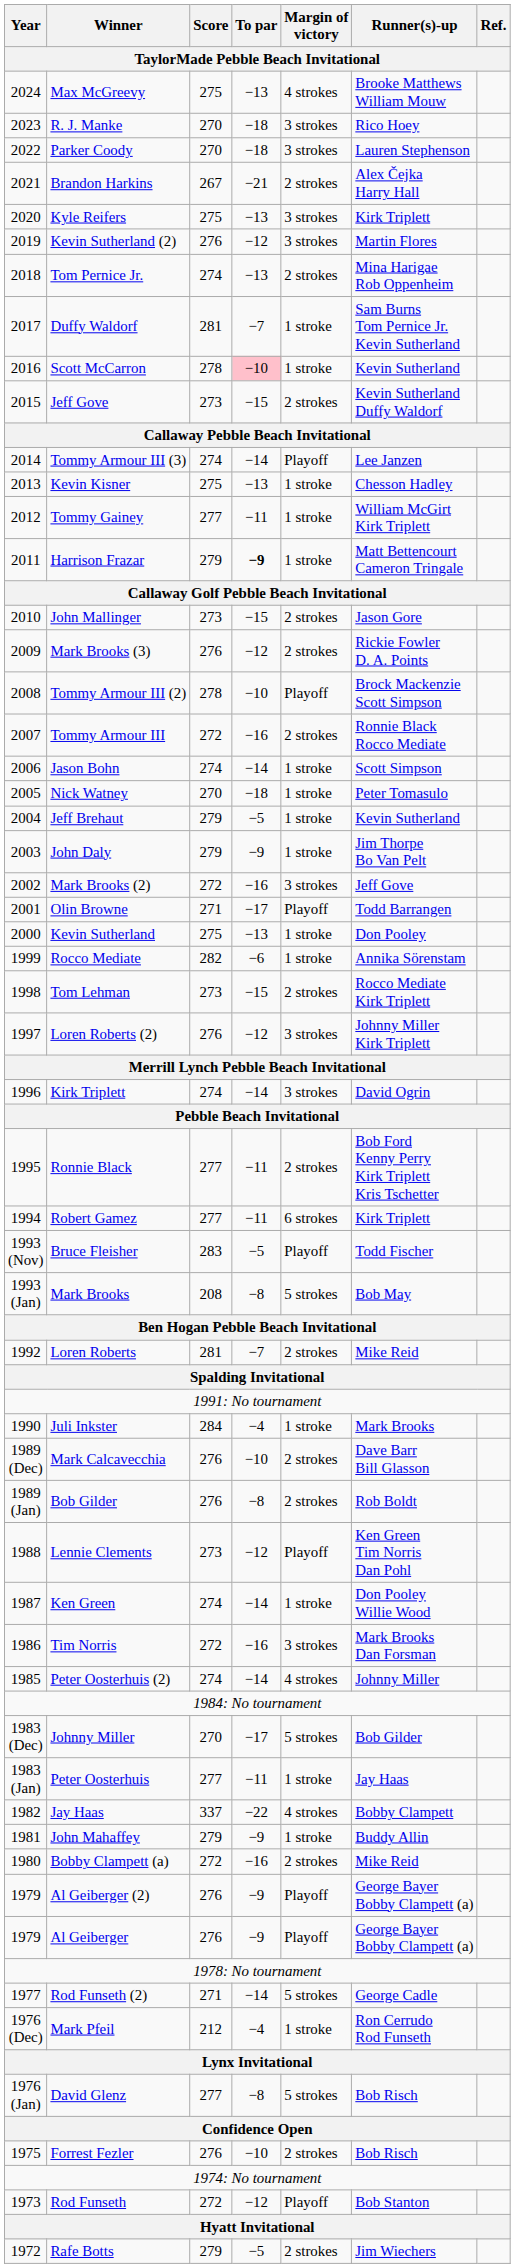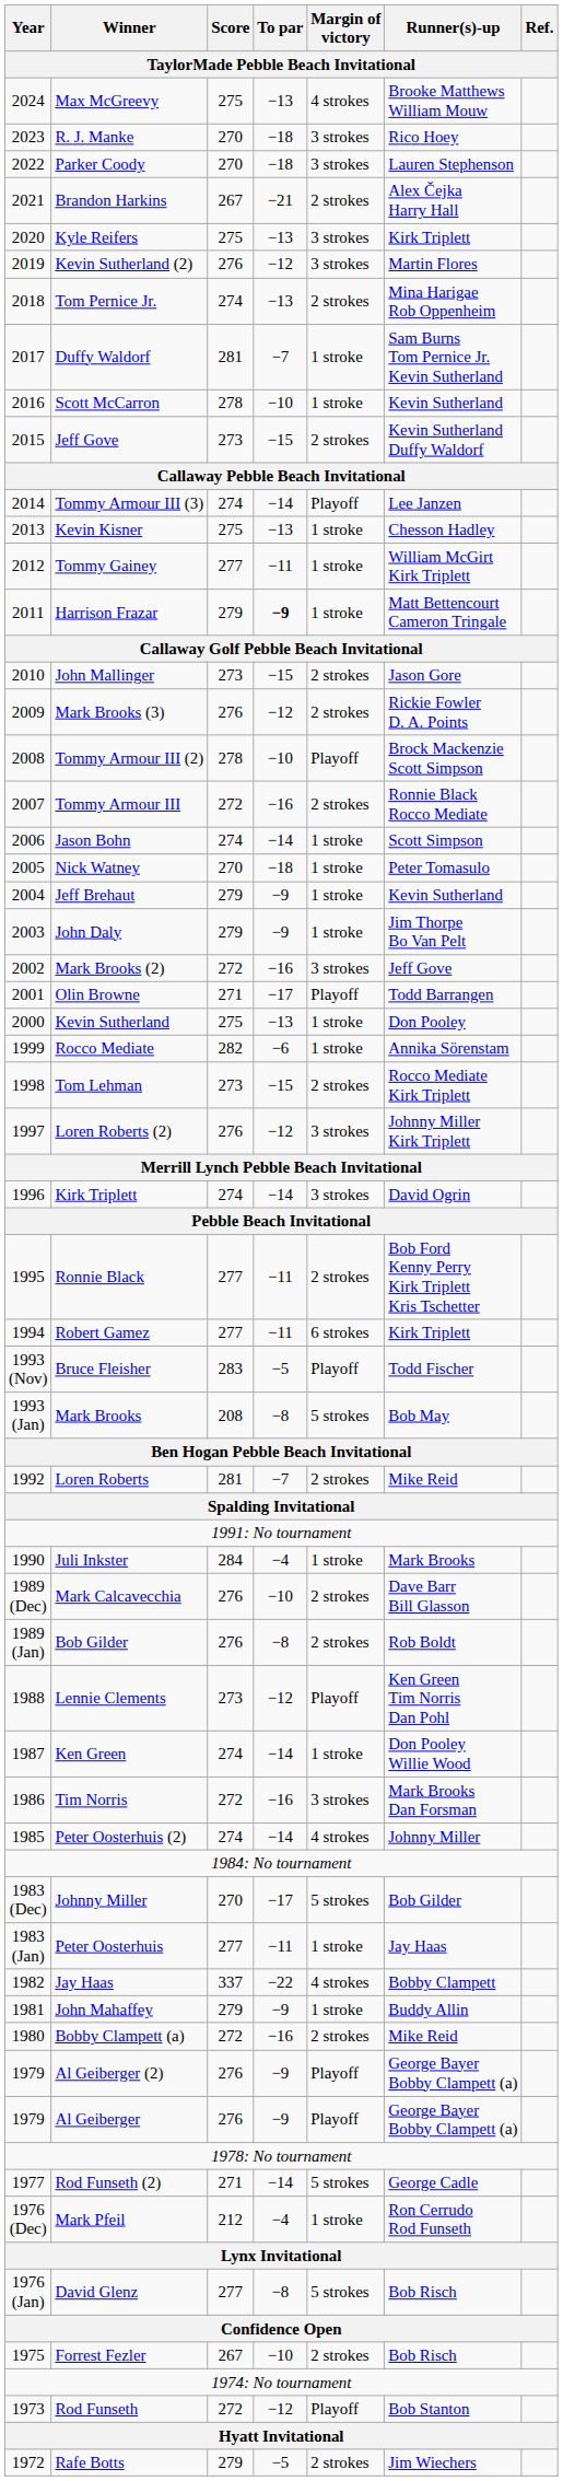 <table class="wikitable" style="font-size:95%">
 <tr>
 <th>Year</th>
 <th>Winner</th>
 <th>Score</th>
 <th>To par</th>
 <th>Margin of<br>victory</th>
 <th>Runner(s)-up</th>
 <th>Ref.</th>
 </tr>
 <tr>
 <th colspan=7>TaylorMade Pebble Beach Invitational</th>
 </tr>
 <tr>
 <td align=center>2024</td>
 <td> <a href='#'>Max McGreevy</a></td>
 <td align=center>275</td>
 <td align=center>−13</td>
 <td>4 strokes</td>
 <td> <a href='#'>Brooke Matthews</a><br> <a href='#'>William Mouw</a></td>
 <td></td>
 </tr>
 <tr>
 <td align=center>2023</td>
 <td> <a href='#'>R. J. Manke</a></td>
 <td align=center>270</td>
 <td align=center>−18</td>
 <td>3 strokes</td>
 <td> <a href='#'>Rico Hoey</a></td>
 <td></td>
 </tr>
 <tr>
 <td align=center>2022</td>
 <td> <a href='#'>Parker Coody</a></td>
 <td align=center>270</td>
 <td align=center>−18</td>
 <td>3 strokes</td>
 <td> <a href='#'>Lauren Stephenson</a></td>
 <td></td>
 </tr>
 <tr>
 <td align=center>2021</td>
 <td> <a href='#'>Brandon Harkins</a></td>
 <td align=center>267</td>
 <td align=center>−21</td>
 <td>2 strokes</td>
 <td> <a href='#'>Alex Čejka</a><br> <a href='#'>Harry Hall</a></td>
 <td></td>
 </tr>
 <tr>
 <td align=center>2020</td>
 <td> <a href='#'>Kyle Reifers</a></td>
 <td align=center>275</td>
 <td align=center>−13</td>
 <td>3 strokes</td>
 <td> <a href='#'>Kirk Triplett</a></td>
 <td></td>
 </tr>
 <tr>
 <td align=center>2019</td>
 <td> <a href='#'>Kevin Sutherland</a> (2)</td>
 <td align=center>276</td>
 <td align=center>−12</td>
 <td>3 strokes</td>
 <td> <a href='#'>Martin Flores</a></td>
 <td></td>
 </tr>
 <tr>
 <td align=center>2018</td>
 <td> <a href='#'>Tom Pernice Jr.</a></td>
 <td align=center>274</td>
 <td align=center>−13</td>
 <td>2 strokes</td>
 <td> <a href='#'>Mina Harigae</a><br> <a href='#'>Rob Oppenheim</a></td>
 <td></td>
 </tr>
 <tr>
 <td align=center>2017</td>
 <td> <a href='#'>Duffy Waldorf</a></td>
 <td align=center>281</td>
 <td align=center>−7</td>
 <td>1 stroke</td>
 <td> <a href='#'>Sam Burns</a><br> <a href='#'>Tom Pernice Jr.</a><br> <a href='#'>Kevin Sutherland</a></td>
 <td></td>
 </tr>
 <tr>
 <td align=center>2016</td>
 <td> <a href='#'>Scott McCarron</a></td>
 <td align=center>278</td>
-<td align=center style="background: pink;">−10</td>
+<td align=center>−10</td>
 <td>1 stroke</td>
 <td> <a href='#'>Kevin Sutherland</a></td>
 <td></td>
 </tr>
 <tr>
 <td align=center>2015</td>
 <td> <a href='#'>Jeff Gove</a></td>
 <td align=center>273</td>
 <td align=center>−15</td>
 <td>2 strokes</td>
 <td> <a href='#'>Kevin Sutherland</a><br> <a href='#'>Duffy Waldorf</a></td>
 <td></td>
 </tr>
 <tr>
 <th colspan=7>Callaway Pebble Beach Invitational</th>
 </tr>
 <tr>
 <td align=center>2014</td>
 <td> <a href='#'>Tommy Armour III</a> (3)</td>
 <td align=center>274</td>
 <td align=center>−14</td>
 <td>Playoff</td>
 <td> <a href='#'>Lee Janzen</a></td>
 <td></td>
 </tr>
 <tr>
 <td align=center>2013</td>
 <td> <a href='#'>Kevin Kisner</a></td>
 <td align=center>275</td>
 <td align=center>−13</td>
 <td>1 stroke</td>
 <td> <a href='#'>Chesson Hadley</a></td>
 <td></td>
 </tr>
 <tr>
 <td align=center>2012</td>
 <td> <a href='#'>Tommy Gainey</a></td>
 <td align=center>277</td>
 <td align=center>−11</td>
 <td>1 stroke</td>
 <td> <a href='#'>William McGirt</a><br> <a href='#'>Kirk Triplett</a></td>
 <td></td>
 </tr>
 <tr>
 <td align=center>2011</td>
 <td> <a href='#'>Harrison Frazar</a></td>
 <td align=center>279</td>
 <td align=center><strong>−9</strong></td>
 <td>1 stroke</td>
 <td> <a href='#'>Matt Bettencourt</a><br> <a href='#'>Cameron Tringale</a></td>
 <td></td>
 </tr>
 <tr>
 <th colspan=7>Callaway Golf Pebble Beach Invitational</th>
 </tr>
 <tr>
 <td align=center>2010</td>
 <td> <a href='#'>John Mallinger</a></td>
 <td align=center>273</td>
 <td align=center>−15</td>
 <td>2 strokes</td>
 <td> <a href='#'>Jason Gore</a></td>
 <td></td>
 </tr>
 <tr>
 <td align=center>2009</td>
 <td> <a href='#'>Mark Brooks</a> (3)</td>
 <td align=center>276</td>
 <td align=center>−12</td>
 <td>2 strokes</td>
 <td> <a href='#'>Rickie Fowler</a><br> <a href='#'>D. A. Points</a></td>
 <td></td>
 </tr>
 <tr>
 <td align=center>2008</td>
 <td> <a href='#'>Tommy Armour III</a> (2)</td>
 <td align=center>278</td>
 <td align=center>−10</td>
 <td>Playoff</td>
 <td> <a href='#'>Brock Mackenzie</a><br> <a href='#'>Scott Simpson</a></td>
 <td></td>
 </tr>
 <tr>
 <td align=center>2007</td>
 <td> <a href='#'>Tommy Armour III</a></td>
 <td align=center>272</td>
 <td align=center>−16</td>
 <td>2 strokes</td>
 <td> <a href='#'>Ronnie Black</a><br> <a href='#'>Rocco Mediate</a></td>
 <td></td>
 </tr>
 <tr>
 <td align=center>2006</td>
 <td> <a href='#'>Jason Bohn</a></td>
 <td align=center>274</td>
 <td align=center>−14</td>
 <td>1 stroke</td>
 <td> <a href='#'>Scott Simpson</a></td>
 <td></td>
 </tr>
 <tr>
 <td align=center>2005</td>
 <td> <a href='#'>Nick Watney</a></td>
 <td align=center>270</td>
 <td align=center>−18</td>
 <td>1 stroke</td>
 <td> <a href='#'>Peter Tomasulo</a></td>
 <td></td>
 </tr>
 <tr>
 <td align=center>2004</td>
 <td> <a href='#'>Jeff Brehaut</a></td>
 <td align=center>279</td>
-<td align=center>−5</td>
+<td align=center>−9</td>
 <td>1 stroke</td>
 <td> <a href='#'>Kevin Sutherland</a></td>
 <td></td>
 </tr>
 <tr>
 <td align=center>2003</td>
 <td> <a href='#'>John Daly</a></td>
 <td align=center>279</td>
 <td align=center>−9</td>
 <td>1 stroke</td>
 <td> <a href='#'>Jim Thorpe</a><br> <a href='#'>Bo Van Pelt</a></td>
 <td></td>
 </tr>
 <tr>
 <td align=center>2002</td>
 <td> <a href='#'>Mark Brooks</a> (2)</td>
 <td align=center>272</td>
 <td align=center>−16</td>
 <td>3 strokes</td>
 <td> <a href='#'>Jeff Gove</a></td>
 <td></td>
 </tr>
 <tr>
 <td align=center>2001</td>
 <td> <a href='#'>Olin Browne</a></td>
 <td align=center>271</td>
 <td align=center>−17</td>
 <td>Playoff</td>
 <td> <a href='#'>Todd Barrangen</a></td>
 <td></td>
 </tr>
 <tr>
 <td align=center>2000</td>
 <td> <a href='#'>Kevin Sutherland</a></td>
 <td align=center>275</td>
 <td align=center>−13</td>
 <td>1 stroke</td>
 <td> <a href='#'>Don Pooley</a></td>
 <td></td>
 </tr>
 <tr>
 <td align=center>1999</td>
 <td> <a href='#'>Rocco Mediate</a></td>
 <td align=center>282</td>
 <td align=center>−6</td>
 <td>1 stroke</td>
 <td> <a href='#'>Annika Sörenstam</a></td>
 <td></td>
 </tr>
 <tr>
 <td align=center>1998</td>
 <td> <a href='#'>Tom Lehman</a></td>
 <td align=center>273</td>
 <td align=center>−15</td>
 <td>2 strokes</td>
 <td> <a href='#'>Rocco Mediate</a><br> <a href='#'>Kirk Triplett</a></td>
 <td></td>
 </tr>
 <tr>
 <td align=center>1997</td>
 <td> <a href='#'>Loren Roberts</a> (2)</td>
 <td align=center>276</td>
 <td align=center>−12</td>
 <td>3 strokes</td>
 <td> <a href='#'>Johnny Miller</a><br> <a href='#'>Kirk Triplett</a></td>
 <td></td>
 </tr>
 <tr>
 <th colspan=7>Merrill Lynch Pebble Beach Invitational</th>
 </tr>
 <tr>
 <td align=center>1996</td>
 <td> <a href='#'>Kirk Triplett</a></td>
 <td align=center>274</td>
 <td align=center>−14</td>
 <td>3 strokes</td>
 <td> <a href='#'>David Ogrin</a></td>
 <td></td>
 </tr>
 <tr>
 <th colspan=7>Pebble Beach Invitational</th>
 </tr>
 <tr>
 <td align=center>1995</td>
 <td> <a href='#'>Ronnie Black</a></td>
 <td align=center>277</td>
 <td align=center>−11</td>
 <td>2 strokes</td>
 <td> <a href='#'>Bob Ford</a><br> <a href='#'>Kenny Perry</a><br> <a href='#'>Kirk Triplett</a><br> <a href='#'>Kris Tschetter</a></td>
 <td></td>
 </tr>
 <tr>
 <td align=center>1994</td>
 <td> <a href='#'>Robert Gamez</a></td>
 <td align=center>277</td>
 <td align=center>−11</td>
 <td>6 strokes</td>
 <td> <a href='#'>Kirk Triplett</a></td>
 <td></td>
 </tr>
 <tr>
 <td align=center>1993<br>(Nov)</td>
 <td> <a href='#'>Bruce Fleisher</a></td>
 <td align=center>283</td>
 <td align=center>−5</td>
 <td>Playoff</td>
 <td> <a href='#'>Todd Fischer</a></td>
 <td></td>
 </tr>
 <tr>
 <td align=center>1993<br>(Jan)</td>
 <td> <a href='#'>Mark Brooks</a></td>
 <td align=center>208</td>
 <td align=center>−8</td>
 <td>5 strokes</td>
 <td> <a href='#'>Bob May</a></td>
 <td></td>
 </tr>
 <tr>
 <th colspan=7>Ben Hogan Pebble Beach Invitational</th>
 </tr>
 <tr>
 <td align=center>1992</td>
 <td> <a href='#'>Loren Roberts</a></td>
 <td align=center>281</td>
 <td align=center>−7</td>
 <td>2 strokes</td>
 <td> <a href='#'>Mike Reid</a></td>
 <td></td>
 </tr>
 <tr>
 <th colspan=7>Spalding Invitational</th>
 </tr>
 <tr>
 <td colspan=7 align=center><em>1991: No tournament</em></td>
 </tr>
 <tr>
 <td align=center>1990</td>
 <td> <a href='#'>Juli Inkster</a></td>
 <td align=center>284</td>
 <td align=center>−4</td>
 <td>1 stroke</td>
 <td> <a href='#'>Mark Brooks</a></td>
 <td></td>
 </tr>
 <tr>
 <td align=center>1989<br>(Dec)</td>
 <td> <a href='#'>Mark Calcavecchia</a></td>
 <td align=center>276</td>
 <td align=center>−10</td>
 <td>2 strokes</td>
 <td> <a href='#'>Dave Barr</a><br> <a href='#'>Bill Glasson</a></td>
 <td></td>
 </tr>
 <tr>
 <td align=center>1989<br>(Jan)</td>
 <td> <a href='#'>Bob Gilder</a></td>
 <td align=center>276</td>
 <td align=center>−8</td>
 <td>2 strokes</td>
 <td> <a href='#'>Rob Boldt</a></td>
 <td></td>
 </tr>
 <tr>
 <td align=center>1988</td>
 <td> <a href='#'>Lennie Clements</a></td>
 <td align=center>273</td>
 <td align=center>−12</td>
 <td>Playoff</td>
 <td> <a href='#'>Ken Green</a><br> <a href='#'>Tim Norris</a><br> <a href='#'>Dan Pohl</a></td>
 <td></td>
 </tr>
 <tr>
 <td align=center>1987</td>
 <td> <a href='#'>Ken Green</a></td>
 <td align=center>274</td>
 <td align=center>−14</td>
 <td>1 stroke</td>
 <td> <a href='#'>Don Pooley</a><br> <a href='#'>Willie Wood</a></td>
 <td></td>
 </tr>
 <tr>
 <td align=center>1986</td>
 <td> <a href='#'>Tim Norris</a></td>
 <td align=center>272</td>
 <td align=center>−16</td>
 <td>3 strokes</td>
 <td> <a href='#'>Mark Brooks</a><br> <a href='#'>Dan Forsman</a></td>
 <td></td>
 </tr>
 <tr>
 <td align=center>1985</td>
 <td> <a href='#'>Peter Oosterhuis</a> (2)</td>
 <td align=center>274</td>
 <td align=center>−14</td>
 <td>4 strokes</td>
 <td> <a href='#'>Johnny Miller</a></td>
 <td></td>
 </tr>
 <tr>
 <td colspan=7 align=center><em>1984: No tournament</em></td>
 </tr>
 <tr>
 <td align=center>1983<br>(Dec)</td>
 <td> <a href='#'>Johnny Miller</a></td>
 <td align=center>270</td>
 <td align=center>−17</td>
 <td>5 strokes</td>
 <td> <a href='#'>Bob Gilder</a></td>
 <td></td>
 </tr>
 <tr>
 <td align=center>1983<br>(Jan)</td>
 <td> <a href='#'>Peter Oosterhuis</a></td>
 <td align=center>277</td>
 <td align=center>−11</td>
 <td>1 stroke</td>
 <td> <a href='#'>Jay Haas</a></td>
 <td></td>
 </tr>
 <tr>
 <td align=center>1982</td>
 <td> <a href='#'>Jay Haas</a></td>
 <td align=center>337</td>
 <td align=center>−22</td>
 <td>4 strokes</td>
 <td> <a href='#'>Bobby Clampett</a></td>
 <td></td>
 </tr>
 <tr>
 <td align=center>1981</td>
 <td> <a href='#'>John Mahaffey</a></td>
 <td align=center>279</td>
 <td align=center>−9</td>
 <td>1 stroke</td>
 <td> <a href='#'>Buddy Allin</a></td>
 <td></td>
 </tr>
 <tr>
 <td align=center>1980</td>
 <td> <a href='#'>Bobby Clampett</a> (a)</td>
 <td align=center>272</td>
 <td align=center>−16</td>
 <td>2 strokes</td>
 <td> <a href='#'>Mike Reid</a></td>
 <td></td>
 </tr>
 <tr>
 <td align=center>1979</td>
 <td> <a href='#'>Al Geiberger</a> (2)</td>
 <td align=center>276</td>
 <td align=center>−9</td>
 <td>Playoff</td>
 <td> <a href='#'>George Bayer</a><br> <a href='#'>Bobby Clampett</a> (a)</td>
 <td></td>
 </tr>
 <tr>
 <td align=center>1979</td>
 <td> <a href='#'>Al Geiberger</a></td>
 <td align=center>276</td>
 <td align=center>−9</td>
 <td>Playoff</td>
 <td> <a href='#'>George Bayer</a><br> <a href='#'>Bobby Clampett</a> (a)</td>
 <td></td>
 </tr>
 <tr>
 <td colspan=7 align=center><em>1978: No tournament</em></td>
 </tr>
 <tr>
 <td align=center>1977</td>
 <td> <a href='#'>Rod Funseth</a> (2)</td>
 <td align=center>271</td>
 <td align=center>−14</td>
 <td>5 strokes</td>
 <td> <a href='#'>George Cadle</a></td>
 <td></td>
 </tr>
 <tr>
 <td align=center>1976<br>(Dec)</td>
 <td> <a href='#'>Mark Pfeil</a></td>
 <td align=center>212</td>
 <td align=center>−4</td>
 <td>1 stroke</td>
 <td> <a href='#'>Ron Cerrudo</a><br> <a href='#'>Rod Funseth</a></td>
 <td></td>
 </tr>
 <tr>
 <th colspan=7>Lynx Invitational</th>
 </tr>
 <tr>
 <td align=center>1976<br>(Jan)</td>
 <td> <a href='#'>David Glenz</a></td>
 <td align=center>277</td>
 <td align=center>−8</td>
 <td>5 strokes</td>
 <td> <a href='#'>Bob Risch</a></td>
 <td></td>
 </tr>
 <tr>
 <th colspan=7>Confidence Open</th>
 </tr>
 <tr>
 <td align=center>1975</td>
 <td> <a href='#'>Forrest Fezler</a></td>
-<td align=center>276</td>
+<td align=center>267</td>
 <td align=center>−10</td>
 <td>2 strokes</td>
 <td> <a href='#'>Bob Risch</a></td>
 <td></td>
 </tr>
 <tr>
 <td colspan=7 align=center><em>1974: No tournament</em></td>
 </tr>
 <tr>
 <td align=center>1973</td>
 <td> <a href='#'>Rod Funseth</a></td>
 <td align=center>272</td>
 <td align=center>−12</td>
 <td>Playoff</td>
 <td> <a href='#'>Bob Stanton</a></td>
 <td></td>
 </tr>
 <tr>
 <th colspan=7>Hyatt Invitational</th>
 </tr>
 <tr>
 <td align=center>1972</td>
 <td> <a href='#'>Rafe Botts</a></td>
 <td align=center>279</td>
 <td align=center>−5</td>
 <td>2 strokes</td>
 <td> <a href='#'>Jim Wiechers</a></td>
 <td></td>
 </tr>
 </table>
